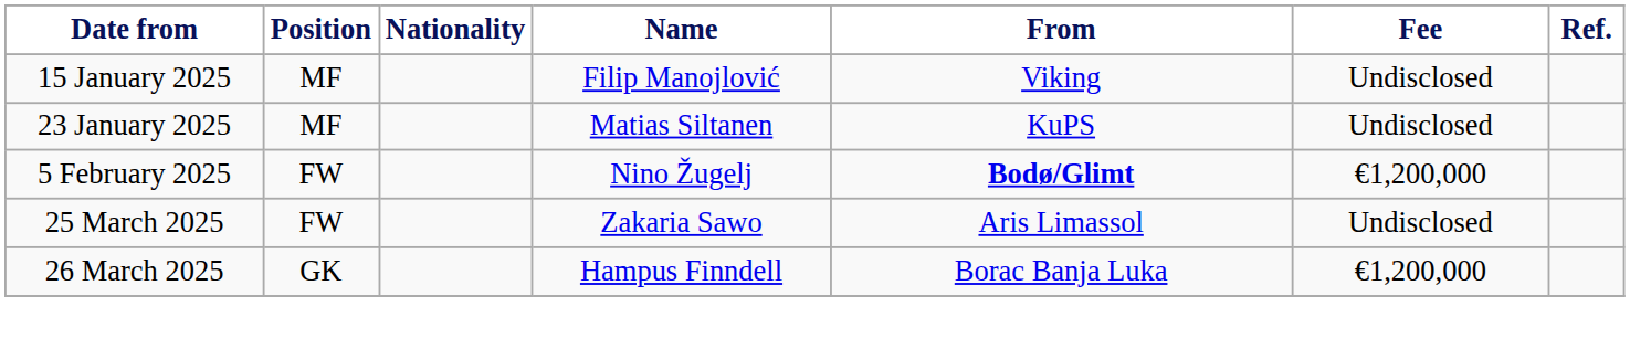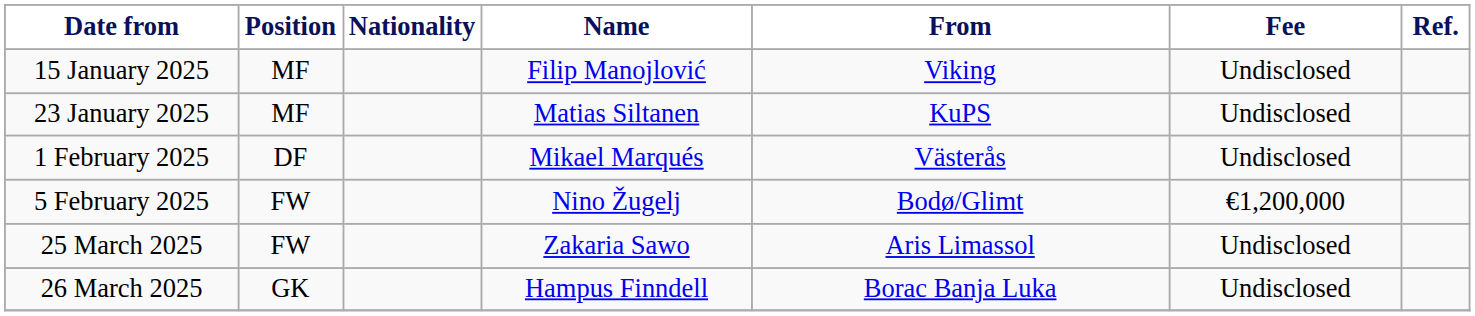 <table class="wikitable" style="text-align:center; font-size:90%; ">
 <tr>
 <th style="background:#FFFFFF; color:#081159; width:120px;">Date from</th>
 <th style="background:#FFFFFF; color:#081159; width:50px;">Position</th>
 <th style="background:#FFFFFF; color:#081159; width:50px;">Nationality</th>
 <th style="background:#FFFFFF; color:#081159; width:140px;">Name</th>
 <th style="background:#FFFFFF; color:#081159; width:220px;">From</th>
 <th style="background:#FFFFFF; color:#081159; width:120px;">Fee</th>
 <th style="background:#FFFFFF; color:#081159; width:30px;">Ref.</th>
 </tr>
 <tr>
 <td>15 January 2025</td>
 <td>MF</td>
 <td></td>
 <td><a href='#'>Filip Manojlović</a></td>
 <td> <a href='#'>Viking</a></td>
 <td>Undisclosed</td>
 <td></td>
 </tr>
 <tr>
 <td>23 January 2025</td>
 <td>MF</td>
 <td></td>
 <td><a href='#'>Matias Siltanen</a></td>
 <td> <a href='#'>KuPS</a></td>
 <td>Undisclosed</td>
 <td></td>
 </tr>
 <tr>
+<td>1 February 2025</td>
+<td>DF</td>
+<td></td>
+<td><a href='#'>Mikael Marqués</a></td>
+<td> <a href='#'>Västerås</a></td>
+<td>Undisclosed</td>
+<td></td>
+</tr>
+<tr>
 <td>5 February 2025</td>
 <td>FW</td>
 <td></td>
 <td><a href='#'>Nino Žugelj</a></td>
-<td><strong> <a href='#'>Bodø/Glimt</a></strong></td>
+<td> <a href='#'>Bodø/Glimt</a></td>
 <td>€1,200,000</td>
 <td></td>
 </tr>
 <tr>
 <td>25 March 2025</td>
 <td>FW</td>
 <td></td>
 <td><a href='#'>Zakaria Sawo</a></td>
 <td> <a href='#'>Aris Limassol</a></td>
 <td>Undisclosed</td>
 <td></td>
 </tr>
 <tr>
 <td>26 March 2025</td>
 <td>GK</td>
 <td></td>
 <td><a href='#'>Hampus Finndell</a></td>
 <td> <a href='#'>Borac Banja Luka</a></td>
-<td>€1,200,000</td>
+<td>Undisclosed</td>
 <td></td>
 </tr>
 <tr>
 </tr>
 </table>
